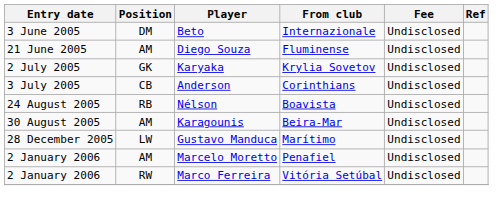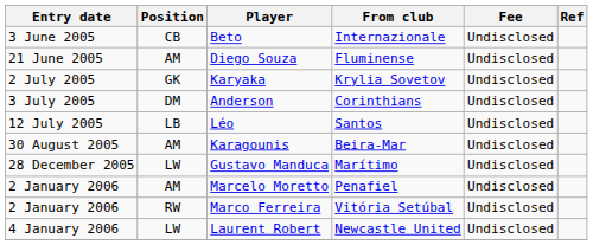 <table class="wikitable sortable">
 <tr>
 <th>Entry date</th>
 <th>Position</th>
 <th>Player</th>
 <th>From club</th>
 <th>Fee</th>
 <th>Ref</th>
 </tr>
 <tr>
 <td>3 June 2005</td>
-<td style="text-align:center;">DM</td>
+<td style="text-align:center;">CB</td>
 <td style="text-align:left;"><a href='#'>Beto</a></td>
 <td style="text-align:left;"><a href='#'>Internazionale</a></td>
 <td>Undisclosed</td>
 <td></td>
 </tr>
 <tr>
 <td>21 June 2005</td>
 <td style="text-align:center;">AM</td>
 <td style="text-align:left;"><a href='#'>Diego Souza</a></td>
 <td style="text-align:left;"><a href='#'>Fluminense</a></td>
 <td>Undisclosed</td>
 <td></td>
 </tr>
 <tr>
 <td>2 July 2005</td>
 <td style="text-align:center;">GK</td>
 <td style="text-align:left;"><a href='#'>Karyaka</a></td>
 <td style="text-align:left;"><a href='#'>Krylia Sovetov</a></td>
 <td>Undisclosed</td>
 <td></td>
 </tr>
 <tr>
 <td>3 July 2005</td>
-<td style="text-align:center;">CB</td>
+<td style="text-align:center;">DM</td>
 <td style="text-align:left;"><a href='#'>Anderson</a></td>
 <td style="text-align:left;"><a href='#'>Corinthians</a></td>
 <td>Undisclosed</td>
 <td></td>
 </tr>
 <tr>
-<td>24 August 2005</td>
-<td style="text-align:center;">RB</td>
-<td style="text-align:left;"><a href='#'>Nélson</a></td>
-<td style="text-align:left;"><a href='#'>Boavista</a></td>
+<td>12 July 2005</td>
+<td style="text-align:center;">LB</td>
+<td style="text-align:left;"><a href='#'>Léo</a></td>
+<td style="text-align:left;"><a href='#'>Santos</a></td>
 <td>Undisclosed</td>
 <td></td>
 </tr>
 <tr>
 <td>30 August 2005</td>
 <td style="text-align:center;">AM</td>
 <td style="text-align:left;"><a href='#'>Karagounis</a></td>
 <td style="text-align:left;"><a href='#'>Beira-Mar</a></td>
 <td>Undisclosed</td>
 <td></td>
 </tr>
 <tr>
 <td>28 December 2005</td>
 <td style="text-align:center;">LW</td>
 <td style="text-align:left;"><a href='#'>Gustavo Manduca</a></td>
 <td style="text-align:left;"><a href='#'>Marítimo</a></td>
 <td>Undisclosed</td>
 <td></td>
 </tr>
 <tr>
 <td>2 January 2006</td>
 <td style="text-align:center;">AM</td>
 <td style="text-align:left;"><a href='#'>Marcelo Moretto</a></td>
 <td style="text-align:left;"><a href='#'>Penafiel</a></td>
 <td>Undisclosed</td>
 <td></td>
 </tr>
 <tr>
 <td>2 January 2006</td>
 <td style="text-align:center;">RW</td>
 <td style="text-align:left;"><a href='#'>Marco Ferreira</a></td>
 <td style="text-align:left;"><a href='#'>Vitória Setúbal</a></td>
 <td>Undisclosed</td>
 <td></td>
 </tr>
 <tr>
+<td>4 January 2006</td>
+<td style="text-align:center;">LW</td>
+<td style="text-align:left;"><a href='#'>Laurent Robert</a></td>
+<td style="text-align:left;"><a href='#'>Newcastle United</a></td>
+<td>Undisclosed</td>
+<td></td>
+</tr>
+<tr>
 </tr>
 </table>
